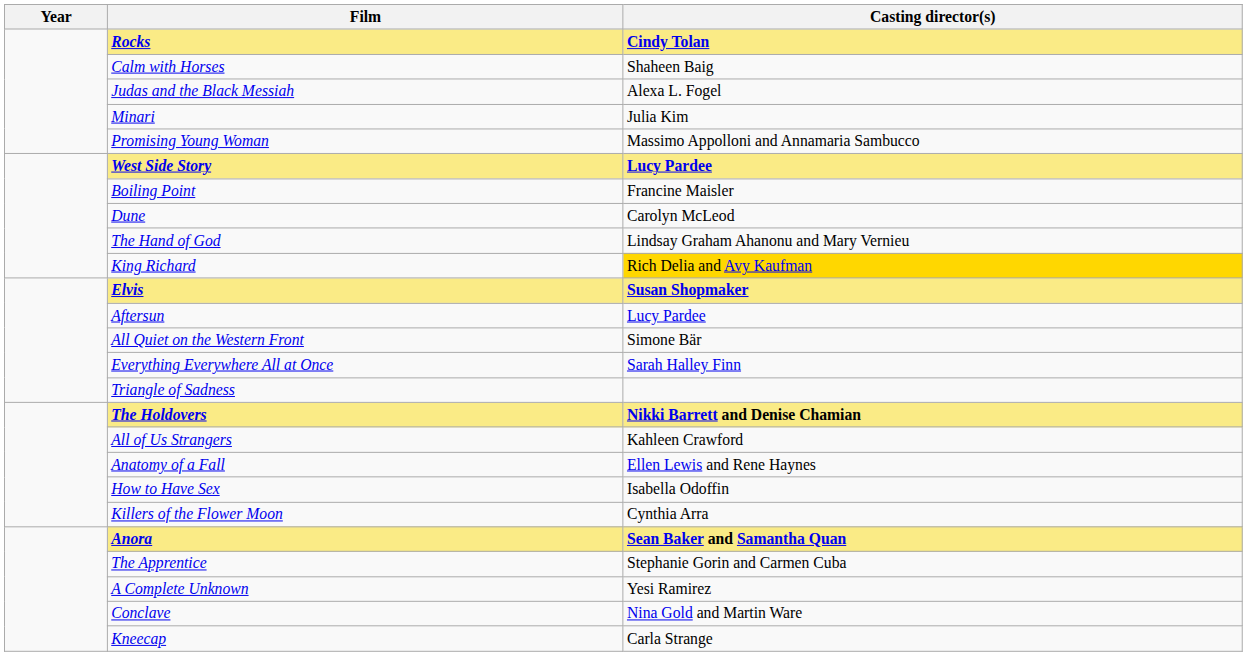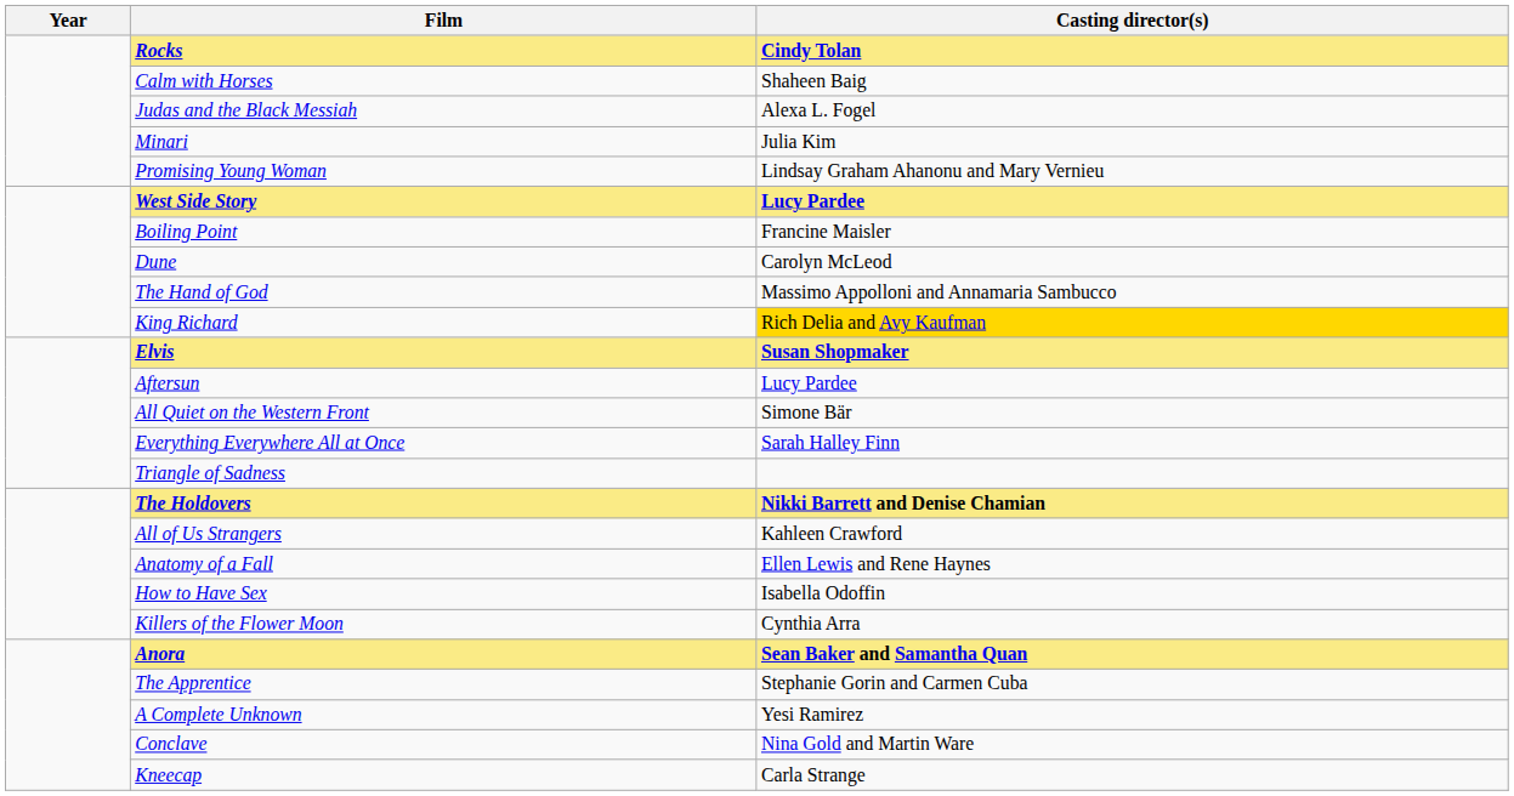 <table class="wikitable" style="width:100%;" cellpadding="5">
 <tr>
 <th style="width:5%;">Year</th>
 <th style="width:25%;">Film</th>
 <th style="width:30%;">Casting director(s)</th>
 </tr>
 <tr>
 <td rowspan="5"></td>
 <td style="background:#FAEB86"><strong><em><a href='#'>Rocks</a></em></strong></td>
 <td style="background:#FAEB86"><strong><a href='#'>Cindy Tolan</a></strong></td>
 </tr>
 <tr>
 <td><em><a href='#'>Calm with Horses</a></em></td>
 <td>Shaheen Baig</td>
 </tr>
 <tr>
 <td><em><a href='#'>Judas and the Black Messiah</a></em></td>
 <td>Alexa L. Fogel</td>
 </tr>
 <tr>
 <td><em><a href='#'>Minari</a></em></td>
 <td>Julia Kim</td>
 </tr>
 <tr>
 <td><em><a href='#'>Promising Young Woman</a></em></td>
-<td>Massimo Appolloni and Annamaria Sambucco</td>
+<td>Lindsay Graham Ahanonu and Mary Vernieu</td>
 </tr>
 <tr>
 <td rowspan="5"></td>
 <td style="background:#FAEB86"><strong><em><a href='#'>West Side Story</a></em></strong></td>
 <td style="background:#FAEB86"><strong><a href='#'>Lucy Pardee</a></strong></td>
 </tr>
 <tr>
 <td><em><a href='#'>Boiling Point</a></em></td>
 <td>Francine Maisler</td>
 </tr>
 <tr>
 <td><em><a href='#'>Dune</a></em></td>
 <td>Carolyn McLeod</td>
 </tr>
 <tr>
 <td><em><a href='#'>The Hand of God</a></em></td>
-<td>Lindsay Graham Ahanonu and Mary Vernieu</td>
+<td>Massimo Appolloni and Annamaria Sambucco</td>
 </tr>
 <tr>
 <td><em><a href='#'>King Richard</a></em></td>
 <td style="background: gold;">Rich Delia and <a href='#'>Avy Kaufman</a></td>
 </tr>
 <tr>
 <td rowspan="5"></td>
 <td style="background:#FAEB86"><strong><em><a href='#'>Elvis</a></em></strong></td>
 <td style="background:#FAEB86"><strong><a href='#'>Susan Shopmaker</a></strong></td>
 </tr>
 <tr>
 <td><em><a href='#'>Aftersun</a></em></td>
 <td><a href='#'>Lucy Pardee</a></td>
 </tr>
 <tr>
 <td><em><a href='#'>All Quiet on the Western Front</a></em></td>
 <td>Simone Bär</td>
 </tr>
 <tr>
 <td><em><a href='#'>Everything Everywhere All at Once</a></em></td>
 <td><a href='#'>Sarah Halley Finn</a></td>
 </tr>
 <tr>
 <td><em><a href='#'>Triangle of Sadness</a></em></td>
 <td></td>
 </tr>
 <tr>
 <td rowspan="5"></td>
 <td style="background:#FAEB86"><strong><em><a href='#'>The Holdovers</a></em></strong></td>
 <td style="background:#FAEB86"><strong><a href='#'>Nikki Barrett</a> and Denise Chamian</strong></td>
 </tr>
 <tr>
 <td><em><a href='#'>All of Us Strangers</a></em></td>
 <td>Kahleen Crawford</td>
 </tr>
 <tr>
 <td><em><a href='#'>Anatomy of a Fall</a></em></td>
 <td><a href='#'>Ellen Lewis</a> and Rene Haynes</td>
 </tr>
 <tr>
 <td><em><a href='#'>How to Have Sex</a></em></td>
 <td>Isabella Odoffin</td>
 </tr>
 <tr>
 <td><em><a href='#'>Killers of the Flower Moon</a></em></td>
 <td>Cynthia Arra</td>
 </tr>
 <tr>
 <td rowspan="5"></td>
 <td style="background:#FAEB86"><strong><em><a href='#'>Anora</a></em></strong></td>
 <td style="background:#FAEB86"><strong><a href='#'>Sean Baker</a> and <a href='#'>Samantha Quan</a></strong></td>
 </tr>
 <tr>
 <td><em><a href='#'>The Apprentice</a></em></td>
 <td>Stephanie Gorin and Carmen Cuba</td>
 </tr>
 <tr>
 <td><em><a href='#'>A Complete Unknown</a></em></td>
 <td>Yesi Ramirez</td>
 </tr>
 <tr>
 <td><em><a href='#'>Conclave</a></em></td>
 <td><a href='#'>Nina Gold</a> and Martin Ware</td>
 </tr>
 <tr>
 <td><em><a href='#'>Kneecap</a></em></td>
 <td>Carla Strange</td>
 </tr>
 </table>
